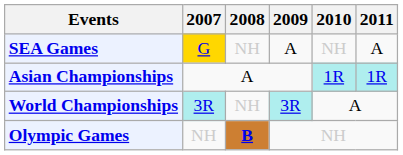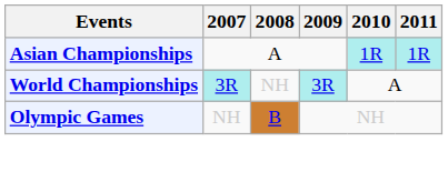 <table class="wikitable" style="font-size: 90%; text-align:center">
 <tr>
 <th>Events</th>
 <th>2007</th>
 <th>2008</th>
 <th>2009</th>
 <th>2010</th>
 <th>2011</th>
-</tr>
-<tr>
-<td bgcolor="#ECF2FF"; align="left"><strong><a href='#'>SEA Games</a></strong></td>
-<td bgcolor=gold><a href='#'>G</a></td>
-<td style=color:#ccc>NH</td>
-<td>A</td>
-<td style=color:#ccc>NH</td>
-<td>A</td>
 </tr>
 <tr>
 <td bgcolor="#ECF2FF"; align="left"><strong><a href='#'>Asian Championships</a></strong></td>
 <td colspan="3">A</td>
 <td bgcolor=AFEEEE><a href='#'>1R</a></td>
 <td bgcolor=AFEEEE><a href='#'>1R</a></td>
 </tr>
 <tr>
 <td bgcolor="#ECF2FF"; align="left"><strong><a href='#'>World Championships</a></strong></td>
 <td bgcolor=AFEEEE><a href='#'>3R</a></td>
 <td style=color:#ccc>NH</td>
 <td bgcolor=AFEEEE><a href='#'>3R</a></td>
 <td colspan="2">A</td>
 </tr>
 <tr>
 <td bgcolor="#ECF2FF"; align="left"><strong><a href='#'>Olympic Games</a></strong></td>
 <td style=color:#ccc>NH</td>
-<td bgcolor=CD7F32><strong><a href='#'>B</a></strong></td>
+<td bgcolor=CD7F32><a href='#'>B</a></td>
 <td colspan="3" style=color:#ccc>NH</td>
 </tr>
 </table>
